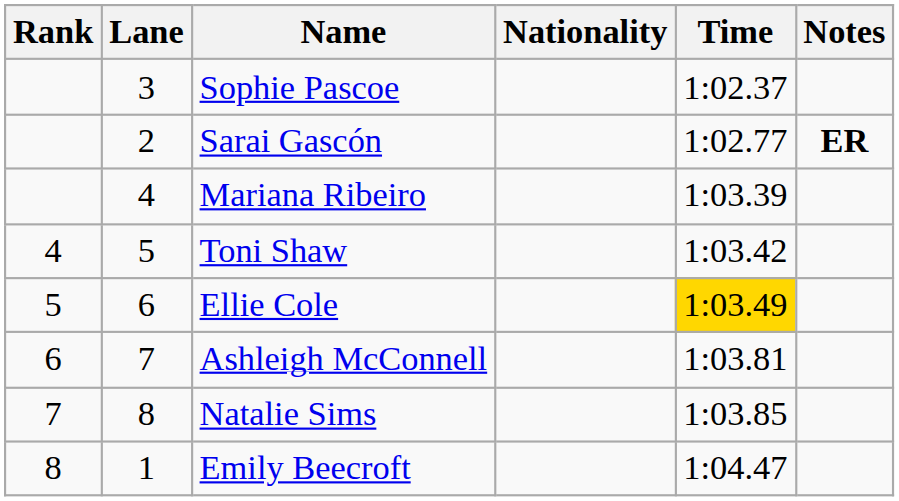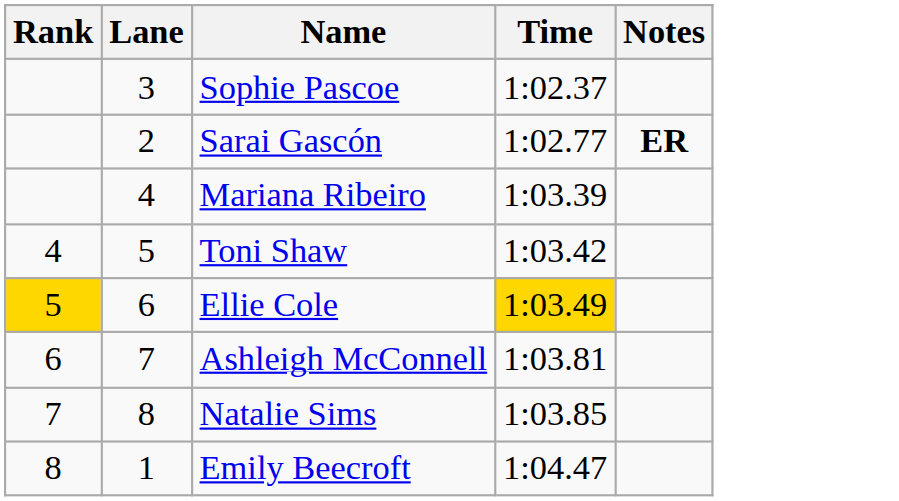 <table class="wikitable sortable" style="text-align:center">
 <tr>
 <th>Rank</th>
 <th>Lane</th>
 <th>Name</th>
-<th>Nationality</th>
 <th>Time</th>
 <th>Notes</th>
 </tr>
 <tr>
 <td></td>
 <td>3</td>
 <td align=left><a href='#'>Sophie Pascoe</a></td>
-<td align=left></td>
 <td>1:02.37</td>
 <td></td>
 </tr>
 <tr>
 <td></td>
 <td>2</td>
 <td align=left><a href='#'>Sarai Gascón</a></td>
-<td align=left></td>
 <td>1:02.77</td>
 <td><strong>ER</strong></td>
 </tr>
 <tr>
 <td></td>
 <td>4</td>
 <td align=left><a href='#'>Mariana Ribeiro</a></td>
-<td align=left></td>
 <td>1:03.39</td>
 <td></td>
 </tr>
 <tr>
 <td>4</td>
 <td>5</td>
 <td align=left><a href='#'>Toni Shaw</a></td>
-<td align=left></td>
 <td>1:03.42</td>
 <td></td>
 </tr>
 <tr>
-<td>5</td>
+<td style="background: gold;">5</td>
 <td>6</td>
 <td align=left><a href='#'>Ellie Cole</a></td>
-<td align=left></td>
 <td style="background: gold;">1:03.49</td>
 <td></td>
 </tr>
 <tr>
 <td>6</td>
 <td>7</td>
 <td align=left><a href='#'>Ashleigh McConnell</a></td>
-<td align=left></td>
 <td>1:03.81</td>
 <td></td>
 </tr>
 <tr>
 <td>7</td>
 <td>8</td>
 <td align=left><a href='#'>Natalie Sims</a></td>
-<td align=left></td>
 <td>1:03.85</td>
 <td></td>
 </tr>
 <tr>
 <td>8</td>
 <td>1</td>
 <td align=left><a href='#'>Emily Beecroft</a></td>
-<td align=left></td>
 <td>1:04.47</td>
 <td></td>
 </tr>
 </table>
